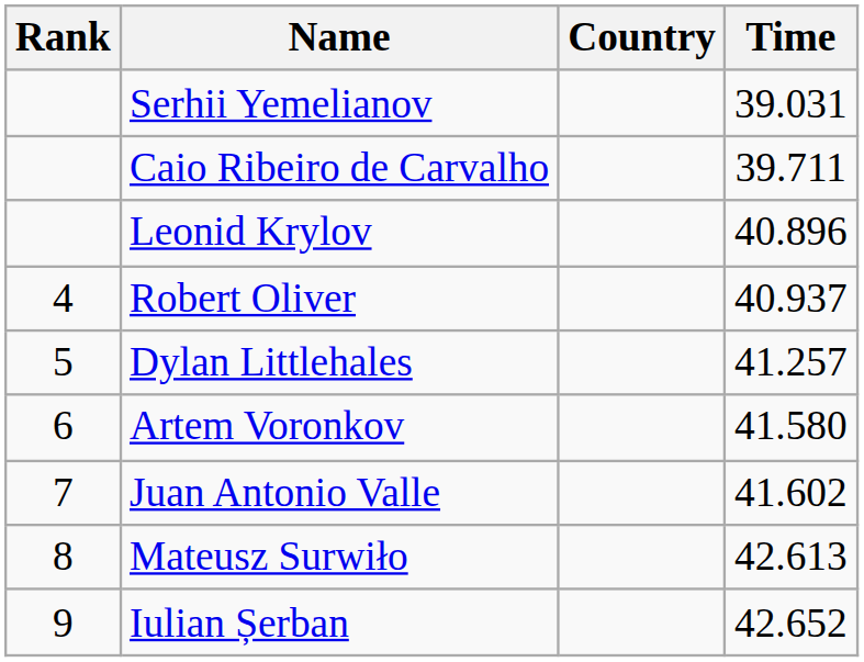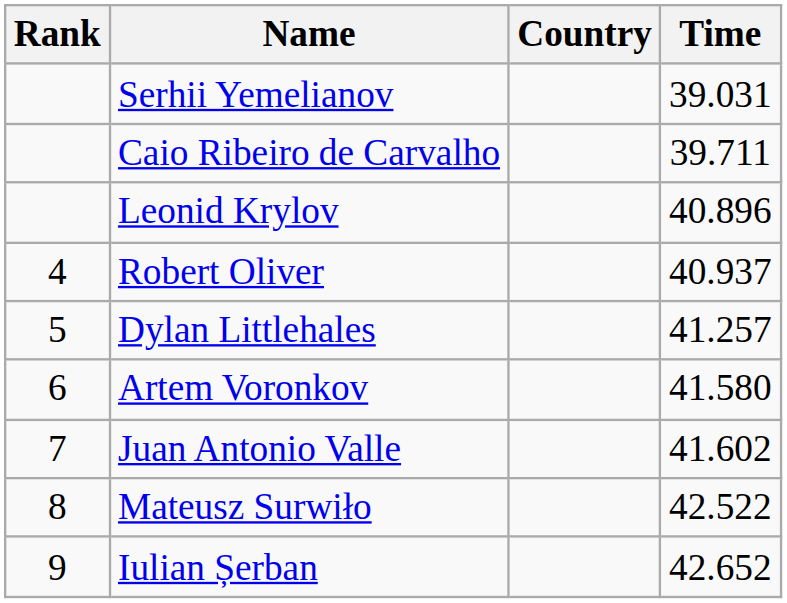 <table class="wikitable" style="text-align:center">
 <tr>
 <th>Rank</th>
 <th>Name</th>
 <th>Country</th>
 <th>Time</th>
 </tr>
 <tr>
 <td></td>
 <td align="left"><a href='#'>Serhii Yemelianov</a></td>
 <td align="left"></td>
 <td>39.031</td>
 </tr>
 <tr>
 <td></td>
 <td align="left"><a href='#'>Caio Ribeiro de Carvalho</a></td>
 <td align="left"></td>
 <td>39.711</td>
 </tr>
 <tr>
 <td></td>
 <td align="left"><a href='#'>Leonid Krylov</a></td>
 <td align="left"></td>
 <td>40.896</td>
 </tr>
 <tr>
 <td>4</td>
 <td align="left"><a href='#'>Robert Oliver</a></td>
 <td align="left"></td>
 <td>40.937</td>
 </tr>
 <tr>
 <td>5</td>
 <td align="left"><a href='#'>Dylan Littlehales</a></td>
 <td align="left"></td>
 <td>41.257</td>
 </tr>
 <tr>
 <td>6</td>
 <td align="left"><a href='#'>Artem Voronkov</a></td>
 <td align="left"></td>
 <td>41.580</td>
 </tr>
 <tr>
 <td>7</td>
 <td align="left"><a href='#'>Juan Antonio Valle</a></td>
 <td align="left"></td>
 <td>41.602</td>
 </tr>
 <tr>
 <td>8</td>
 <td align="left"><a href='#'>Mateusz Surwiło</a></td>
 <td align="left"></td>
-<td>42.613</td>
+<td>42.522</td>
 </tr>
 <tr>
 <td>9</td>
 <td align="left"><a href='#'>Iulian Șerban</a></td>
 <td align="left"></td>
 <td>42.652</td>
 </tr>
 </table>
